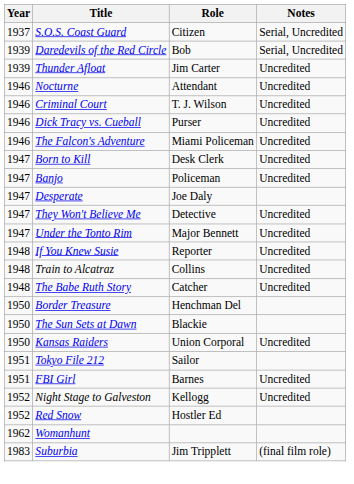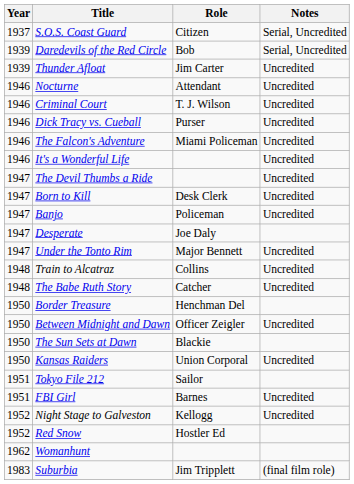 <table class="wikitable">
 <tr>
 <th>Year</th>
 <th>Title</th>
 <th>Role</th>
 <th>Notes</th>
 </tr>
 <tr>
 <td>1937</td>
 <td><em><a href='#'>S.O.S. Coast Guard</a></em></td>
 <td>Citizen</td>
 <td>Serial, Uncredited</td>
 </tr>
 <tr>
 <td>1939</td>
 <td><em><a href='#'>Daredevils of the Red Circle</a></em></td>
 <td>Bob</td>
 <td>Serial, Uncredited</td>
 </tr>
 <tr>
 <td>1939</td>
 <td><em><a href='#'>Thunder Afloat</a></em></td>
 <td>Jim Carter</td>
 <td>Uncredited</td>
 </tr>
 <tr>
 <td>1946</td>
 <td><em><a href='#'>Nocturne</a></em></td>
 <td>Attendant</td>
 <td>Uncredited</td>
 </tr>
 <tr>
 <td>1946</td>
 <td><em><a href='#'>Criminal Court</a></em></td>
 <td>T. J. Wilson</td>
 <td>Uncredited</td>
 </tr>
 <tr>
 <td>1946</td>
 <td><em><a href='#'>Dick Tracy vs. Cueball</a></em></td>
 <td>Purser</td>
 <td>Uncredited</td>
 </tr>
 <tr>
 <td>1946</td>
 <td><em><a href='#'>The Falcon's Adventure</a></em></td>
 <td>Miami Policeman</td>
 <td>Uncredited</td>
 </tr>
 <tr>
+<td>1946</td>
+<td><em><a href='#'>It's a Wonderful Life</a></em></td>
+<td></td>
+<td>Uncredited</td>
+</tr>
+<tr>
+<td>1947</td>
+<td><em><a href='#'>The Devil Thumbs a Ride</a></em></td>
+<td></td>
+<td>Uncredited</td>
+</tr>
+<tr>
 <td>1947</td>
 <td><em><a href='#'>Born to Kill</a></em></td>
 <td>Desk Clerk</td>
 <td>Uncredited</td>
 </tr>
 <tr>
 <td>1947</td>
 <td><em><a href='#'>Banjo</a></em></td>
 <td>Policeman</td>
 <td>Uncredited</td>
 </tr>
 <tr>
 <td>1947</td>
 <td><em><a href='#'>Desperate</a></em></td>
 <td>Joe Daly</td>
 <td></td>
 </tr>
 <tr>
 <td>1947</td>
-<td><em><a href='#'>They Won't Believe Me</a></em></td>
-<td>Detective</td>
-<td>Uncredited</td>
-</tr>
-<tr>
-<td>1947</td>
 <td><em><a href='#'>Under the Tonto Rim</a></em></td>
 <td>Major Bennett</td>
-<td>Uncredited</td>
-</tr>
-<tr>
-<td>1948</td>
-<td><em><a href='#'>If You Knew Susie</a></em></td>
-<td>Reporter</td>
 <td>Uncredited</td>
 </tr>
 <tr>
 <td>1948</td>
 <td><em>Train to Alcatraz</em></td>
 <td>Collins</td>
 <td>Uncredited</td>
 </tr>
 <tr>
 <td>1948</td>
 <td><em><a href='#'>The Babe Ruth Story</a></em></td>
 <td>Catcher</td>
 <td>Uncredited</td>
 </tr>
 <tr>
 <td>1950</td>
 <td><em><a href='#'>Border Treasure</a></em></td>
 <td>Henchman Del</td>
 <td></td>
+</tr>
+<tr>
+<td>1950</td>
+<td><em><a href='#'>Between Midnight and Dawn</a></em></td>
+<td>Officer Zeigler</td>
+<td>Uncredited</td>
 </tr>
 <tr>
 <td>1950</td>
 <td><em><a href='#'>The Sun Sets at Dawn</a></em></td>
 <td>Blackie</td>
 <td></td>
 </tr>
 <tr>
 <td>1950</td>
 <td><em><a href='#'>Kansas Raiders</a></em></td>
 <td>Union Corporal</td>
 <td>Uncredited</td>
 </tr>
 <tr>
 <td>1951</td>
 <td><em><a href='#'>Tokyo File 212</a></em></td>
 <td>Sailor</td>
 <td></td>
 </tr>
 <tr>
 <td>1951</td>
 <td><em><a href='#'>FBI Girl</a></em></td>
 <td>Barnes</td>
 <td>Uncredited</td>
 </tr>
 <tr>
 <td>1952</td>
 <td><em>Night Stage to Galveston</em></td>
 <td>Kellogg</td>
 <td>Uncredited</td>
 </tr>
 <tr>
 <td>1952</td>
 <td><em><a href='#'>Red Snow</a></em></td>
 <td>Hostler Ed</td>
 <td></td>
 </tr>
 <tr>
 <td>1962</td>
 <td><em><a href='#'>Womanhunt</a></em></td>
 <td></td>
 <td></td>
 </tr>
 <tr>
 <td>1983</td>
 <td><em><a href='#'>Suburbia</a></em></td>
 <td>Jim Tripplett</td>
 <td>(final film role)</td>
 </tr>
 </table>
